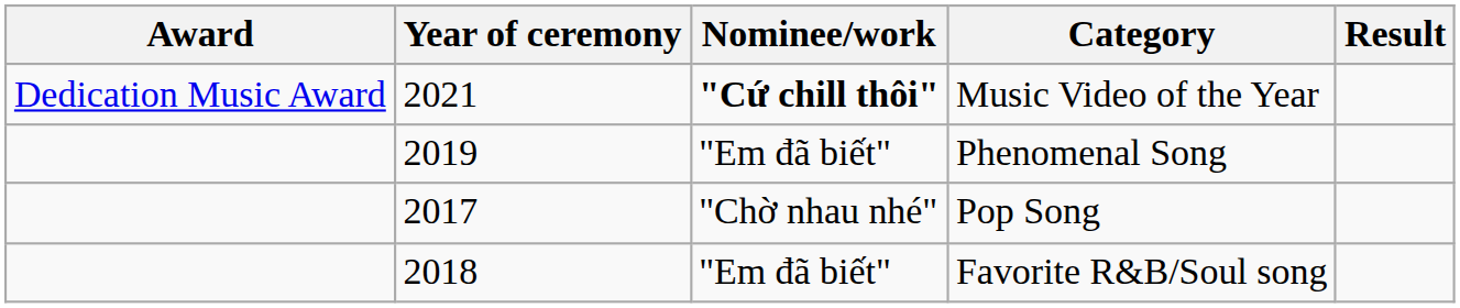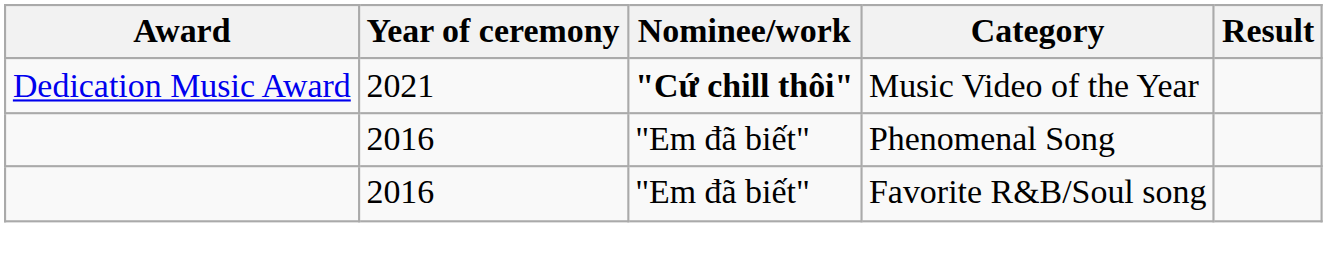 <table class="wikitable sortable">
 <tr>
 <th>Award</th>
 <th>Year of ceremony</th>
 <th>Nominee/work</th>
 <th>Category</th>
 <th>Result</th>
 </tr>
 <tr>
 <td><a href='#'>Dedication Music Award</a></td>
 <td>2021</td>
 <td><strong>"Cứ chill thôi"</strong></td>
 <td>Music Video of the Year</td>
 <td></td>
 </tr>
 <tr>
 <td></td>
-<td>2019</td>
+<td>2016</td>
 <td>"Em đã biết"</td>
 <td>Phenomenal Song</td>
 <td></td>
 </tr>
 <tr>
 <td></td>
-<td>2017</td>
-<td>"Chờ nhau nhé"</td>
-<td>Pop Song</td>
-<td></td>
-</tr>
-<tr>
-<td></td>
-<td>2018</td>
+<td>2016</td>
 <td>"Em đã biết"</td>
 <td>Favorite R&B/Soul song</td>
 <td></td>
 </tr>
 </table>
